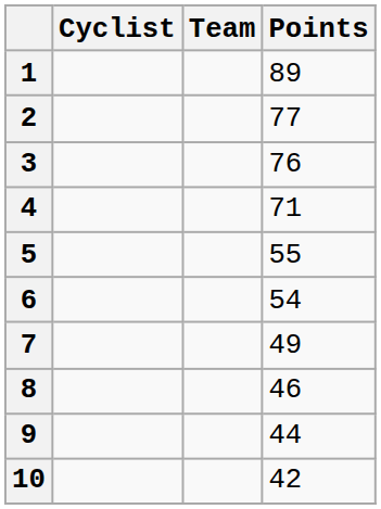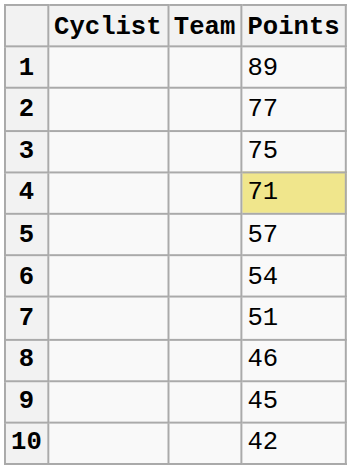 <table class=wikitable>
 <tr>
 <th></th>
 <th>Cyclist</th>
 <th>Team</th>
 <th>Points</th>
 </tr>
 <tr>
 <th>1</th>
 <td></td>
 <td></td>
 <td>89</td>
 </tr>
 <tr>
 <th>2</th>
 <td></td>
 <td></td>
 <td>77</td>
 </tr>
 <tr>
 <th>3</th>
 <td></td>
 <td></td>
-<td>76</td>
+<td>75</td>
 </tr>
 <tr>
 <th>4</th>
 <td></td>
 <td></td>
-<td>71</td>
+<td style="background: khaki;">71</td>
 </tr>
 <tr>
 <th>5</th>
 <td></td>
 <td></td>
-<td>55</td>
+<td>57</td>
 </tr>
 <tr>
 <th>6</th>
 <td></td>
 <td></td>
 <td>54</td>
 </tr>
 <tr>
 <th>7</th>
 <td></td>
 <td></td>
-<td>49</td>
+<td>51</td>
 </tr>
 <tr>
 <th>8</th>
 <td></td>
 <td></td>
 <td>46</td>
 </tr>
 <tr>
 <th>9</th>
 <td></td>
 <td></td>
-<td>44</td>
+<td>45</td>
 </tr>
 <tr>
 <th>10</th>
 <td></td>
 <td></td>
 <td>42</td>
 </tr>
 <tr>
 </tr>
 </table>
